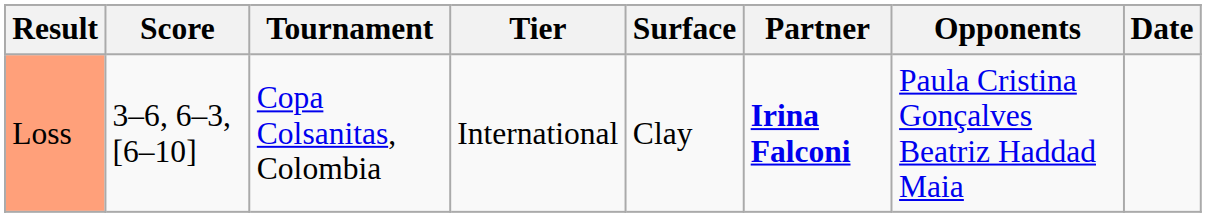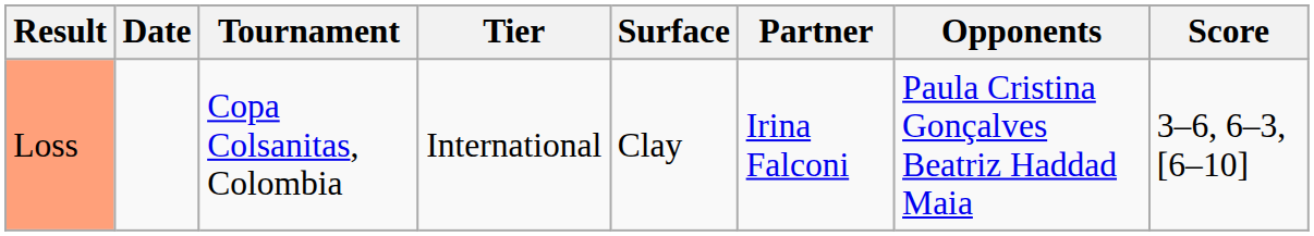 <table class="wikitable">
 <tr>
 <th>Result</th>
-<th>Score</th>
+<th>Date</th>
 <th>Tournament</th>
 <th>Tier</th>
 <th>Surface</th>
 <th>Partner</th>
 <th>Opponents</th>
-<th>Date</th>
+<th>Score</th>
 </tr>
 <tr>
 <td bgcolor=ffa07a>Loss</td>
-<td>3–6, 6–3, [6–10]</td>
+<td><a href='#'></a></td>
 <td><a href='#'>Copa Colsanitas</a>, <br>Colombia</td>
 <td>International</td>
 <td>Clay</td>
-<td><strong> <a href='#'>Irina Falconi</a></strong></td>
+<td> <a href='#'>Irina Falconi</a></td>
 <td> <a href='#'>Paula Cristina Gonçalves</a> <br>  <a href='#'>Beatriz Haddad Maia</a></td>
-<td><a href='#'></a></td>
+<td>3–6, 6–3, [6–10]</td>
 </tr>
 </table>
